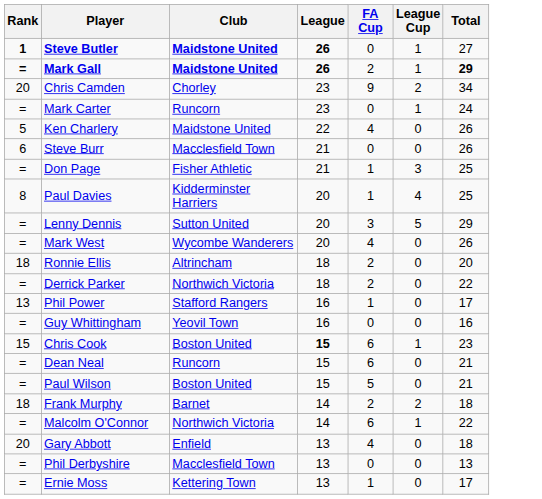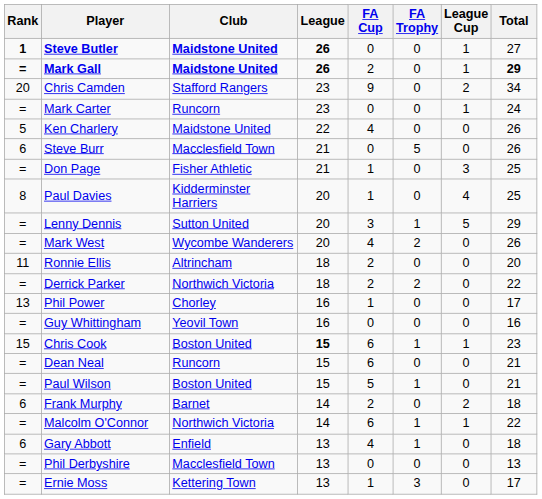 <table class="wikitable" style="text-align: center;">
 <tr>
 <th width=20>Rank</th>
 <th width=155>Player</th>
 <th width=155>Club</th>
 <th width=50>League</th>
 <th width=50><a href='#'>FA Cup</a></th>
+<th width=50><a href='#'>FA Trophy</a></th>
 <th width=50>League Cup</th>
 <th width=50>Total</th>
 </tr>
 <tr>
 <td><strong>1</strong></td>
 <td align=left><strong> <a href='#'>Steve Butler</a> </strong></td>
 <td align=left><strong> <a href='#'>Maidstone United</a> </strong></td>
 <td><strong>26</strong></td>
+<td>0</td>
 <td>0</td>
 <td>1</td>
 <td>27</td>
 </tr>
 <tr>
 <td><strong>=</strong></td>
 <td align=left><strong> <a href='#'>Mark Gall</a> </strong></td>
 <td align=left><strong> <a href='#'>Maidstone United</a> </strong></td>
 <td><strong>26</strong></td>
 <td>2</td>
+<td>0</td>
 <td>1</td>
 <td><strong>29</strong></td>
 </tr>
 <tr>
 <td>20</td>
 <td align=left><a href='#'>Chris Camden</a></td>
-<td align=left><a href='#'>Chorley</a></td>
+<td align=left><a href='#'>Stafford Rangers</a></td>
 <td>23</td>
 <td>9</td>
+<td>0</td>
 <td>2</td>
 <td>34</td>
 </tr>
 <tr>
 <td>=</td>
 <td align=left><a href='#'>Mark Carter</a></td>
 <td align=left><a href='#'>Runcorn</a></td>
 <td>23</td>
+<td>0</td>
 <td>0</td>
 <td>1</td>
 <td>24</td>
 </tr>
 <tr>
 <td>5</td>
 <td align=left><a href='#'>Ken Charlery</a></td>
 <td align=left><a href='#'>Maidstone United</a></td>
 <td>22</td>
 <td>4</td>
 <td>0</td>
+<td>0</td>
 <td>26</td>
 </tr>
 <tr>
 <td>6</td>
 <td align=left><a href='#'>Steve Burr</a></td>
 <td align=left><a href='#'>Macclesfield Town</a></td>
 <td>21</td>
 <td>0</td>
+<td>5</td>
 <td>0</td>
 <td>26</td>
 </tr>
 <tr>
 <td>=</td>
 <td align=left><a href='#'>Don Page</a></td>
 <td align=left><a href='#'>Fisher Athletic</a></td>
 <td>21</td>
 <td>1</td>
+<td>0</td>
 <td>3</td>
 <td>25</td>
 </tr>
 <tr>
 <td>8</td>
 <td align=left><a href='#'>Paul Davies</a></td>
 <td align=left><a href='#'>Kidderminster Harriers</a></td>
 <td>20</td>
 <td>1</td>
+<td>0</td>
 <td>4</td>
 <td>25</td>
 </tr>
 <tr>
 <td>=</td>
 <td align=left><a href='#'>Lenny Dennis</a></td>
 <td align=left><a href='#'>Sutton United</a></td>
 <td>20</td>
 <td>3</td>
+<td>1</td>
 <td>5</td>
 <td>29</td>
 </tr>
 <tr>
 <td>=</td>
 <td align=left><a href='#'>Mark West</a></td>
 <td align=left><a href='#'>Wycombe Wanderers</a></td>
 <td>20</td>
 <td>4</td>
+<td>2</td>
 <td>0</td>
 <td>26</td>
 </tr>
 <tr>
-<td>18</td>
+<td>11</td>
 <td align=left><a href='#'>Ronnie Ellis</a></td>
 <td align=left><a href='#'>Altrincham</a></td>
 <td>18</td>
 <td>2</td>
+<td>0</td>
 <td>0</td>
 <td>20</td>
 </tr>
 <tr>
 <td>=</td>
 <td align=left><a href='#'>Derrick Parker</a></td>
 <td align=left><a href='#'>Northwich Victoria</a></td>
 <td>18</td>
 <td>2</td>
+<td>2</td>
 <td>0</td>
 <td>22</td>
 </tr>
 <tr>
 <td>13</td>
 <td align=left><a href='#'>Phil Power</a></td>
-<td align=left><a href='#'>Stafford Rangers</a></td>
+<td align=left><a href='#'>Chorley</a></td>
 <td>16</td>
 <td>1</td>
+<td>0</td>
 <td>0</td>
 <td>17</td>
 </tr>
 <tr>
 <td>=</td>
 <td align=left><a href='#'>Guy Whittingham</a></td>
 <td align=left><a href='#'>Yeovil Town</a></td>
 <td>16</td>
+<td>0</td>
 <td>0</td>
 <td>0</td>
 <td>16</td>
 </tr>
 <tr>
 <td>15</td>
 <td align=left><a href='#'>Chris Cook</a></td>
 <td align=left><a href='#'>Boston United</a></td>
 <td><strong>15</strong></td>
 <td>6</td>
 <td>1</td>
+<td>1</td>
 <td>23</td>
 </tr>
 <tr>
 <td>=</td>
 <td align=left><a href='#'>Dean Neal</a></td>
 <td align=left><a href='#'>Runcorn</a></td>
 <td>15</td>
 <td>6</td>
 <td>0</td>
+<td>0</td>
 <td>21</td>
 </tr>
 <tr>
 <td>=</td>
 <td align=left><a href='#'>Paul Wilson</a></td>
 <td align=left><a href='#'>Boston United</a></td>
 <td>15</td>
 <td>5</td>
+<td>1</td>
 <td>0</td>
 <td>21</td>
 </tr>
 <tr>
-<td>18</td>
+<td>6</td>
 <td align=left><a href='#'>Frank Murphy</a></td>
 <td align=left><a href='#'>Barnet</a></td>
 <td>14</td>
 <td>2</td>
+<td>0</td>
 <td>2</td>
 <td>18</td>
 </tr>
 <tr>
 <td>=</td>
 <td align=left><a href='#'>Malcolm O'Connor</a></td>
 <td align=left><a href='#'>Northwich Victoria</a></td>
 <td>14</td>
 <td>6</td>
 <td>1</td>
+<td>1</td>
 <td>22</td>
 </tr>
 <tr>
-<td>20</td>
+<td>6</td>
 <td align=left><a href='#'>Gary Abbott</a></td>
 <td align=left><a href='#'>Enfield</a></td>
 <td>13</td>
 <td>4</td>
+<td>1</td>
 <td>0</td>
 <td>18</td>
 </tr>
 <tr>
 <td>=</td>
 <td align=left><a href='#'>Phil Derbyshire</a></td>
 <td align=left><a href='#'>Macclesfield Town</a></td>
 <td>13</td>
 <td>0</td>
 <td>0</td>
+<td>0</td>
 <td>13</td>
 </tr>
 <tr>
 <td>=</td>
 <td align=left><a href='#'>Ernie Moss</a></td>
 <td align=left><a href='#'>Kettering Town</a></td>
 <td>13</td>
 <td>1</td>
+<td>3</td>
 <td>0</td>
 <td>17</td>
 </tr>
 </table>
